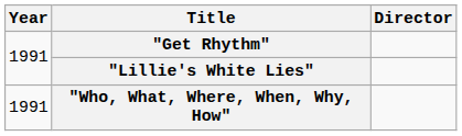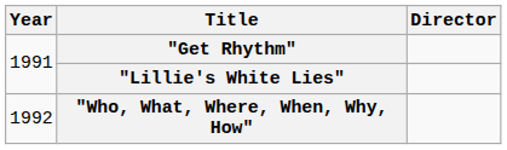 <table class="wikitable plainrowheaders">
 <tr>
 <th>Year</th>
 <th style="width:19em;">Title</th>
 <th>Director</th>
 </tr>
 <tr>
 <td rowspan="2">1991</td>
 <th scope="row">"Get Rhythm"</th>
 <td></td>
 </tr>
 <tr>
 <th scope="row">"Lillie's White Lies"</th>
 <td></td>
 </tr>
 <tr>
-<td>1991</td>
+<td>1992</td>
 <th scope="row">"Who, What, Where, When, Why, How"</th>
 <td></td>
 </tr>
 </table>
